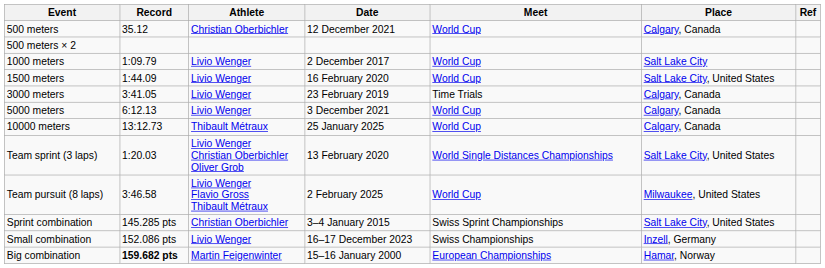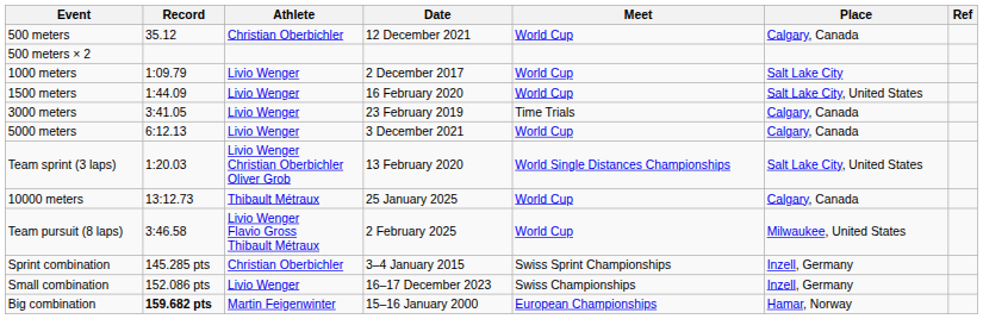 <table class="wikitable" style="font-size:95%; width: 95%;">
 <tr>
 <th>Event</th>
 <th>Record</th>
 <th>Athlete</th>
 <th>Date</th>
 <th>Meet</th>
 <th>Place</th>
 <th>Ref</th>
 </tr>
 <tr>
 <td>500 meters</td>
 <td>35.12</td>
 <td><a href='#'>Christian Oberbichler</a></td>
 <td>12 December 2021</td>
 <td><a href='#'>World Cup</a></td>
 <td><a href='#'>Calgary</a>, Canada</td>
 <td></td>
 </tr>
 <tr>
 <td>500 meters × 2</td>
 <td></td>
 <td></td>
 <td></td>
 <td></td>
 <td></td>
 <td></td>
 </tr>
 <tr>
 <td>1000 meters</td>
 <td>1:09.79</td>
 <td><a href='#'>Livio Wenger</a></td>
 <td>2 December 2017</td>
 <td><a href='#'>World Cup</a></td>
 <td><a href='#'>Salt Lake City</a></td>
 <td></td>
 </tr>
 <tr>
 <td>1500 meters</td>
 <td>1:44.09</td>
 <td><a href='#'>Livio Wenger</a></td>
 <td>16 February 2020</td>
 <td><a href='#'>World Cup</a></td>
 <td><a href='#'>Salt Lake City</a>, United States</td>
 <td></td>
 </tr>
 <tr>
 <td>3000 meters</td>
 <td>3:41.05</td>
 <td><a href='#'>Livio Wenger</a></td>
 <td>23 February 2019</td>
 <td>Time Trials</td>
 <td><a href='#'>Calgary</a>, Canada</td>
 <td></td>
 </tr>
 <tr>
 <td>5000 meters</td>
 <td>6:12.13</td>
 <td><a href='#'>Livio Wenger</a></td>
 <td>3 December 2021</td>
 <td><a href='#'>World Cup</a></td>
 <td><a href='#'>Calgary</a>, Canada</td>
 <td></td>
 </tr>
 <tr>
+<td>Team sprint (3 laps)</td>
+<td>1:20.03</td>
+<td><a href='#'>Livio Wenger</a><br><a href='#'>Christian Oberbichler</a><br><a href='#'>Oliver Grob</a></td>
+<td>13 February 2020</td>
+<td><a href='#'>World Single Distances Championships</a></td>
+<td><a href='#'>Salt Lake City</a>, United States</td>
+<td></td>
+</tr>
+<tr>
 <td>10000 meters</td>
 <td>13:12.73</td>
 <td><a href='#'>Thibault Métraux</a></td>
 <td>25 January 2025</td>
 <td><a href='#'>World Cup</a></td>
 <td><a href='#'>Calgary</a>, Canada</td>
-<td></td>
-</tr>
-<tr>
-<td>Team sprint (3 laps)</td>
-<td>1:20.03</td>
-<td><a href='#'>Livio Wenger</a><br><a href='#'>Christian Oberbichler</a><br><a href='#'>Oliver Grob</a></td>
-<td>13 February 2020</td>
-<td><a href='#'>World Single Distances Championships</a></td>
-<td><a href='#'>Salt Lake City</a>, United States</td>
 <td></td>
 </tr>
 <tr>
 <td>Team pursuit (8 laps)</td>
 <td>3:46.58</td>
 <td><a href='#'>Livio Wenger</a><br><a href='#'>Flavio Gross</a><br><a href='#'>Thibault Métraux</a></td>
 <td>2 February 2025</td>
 <td><a href='#'>World Cup</a></td>
 <td><a href='#'>Milwaukee</a>, United States</td>
 <td></td>
 </tr>
 <tr>
 <td>Sprint combination</td>
 <td>145.285 pts</td>
 <td><a href='#'>Christian Oberbichler</a></td>
 <td>3–4 January 2015</td>
 <td>Swiss Sprint Championships</td>
-<td><a href='#'>Salt Lake City</a>, United States</td>
+<td><a href='#'>Inzell</a>, Germany</td>
 <td></td>
 </tr>
 <tr>
 <td>Small combination</td>
 <td>152.086 pts</td>
 <td><a href='#'>Livio Wenger</a></td>
 <td>16–17 December 2023</td>
 <td>Swiss Championships</td>
 <td><a href='#'>Inzell</a>, Germany</td>
 <td></td>
 </tr>
 <tr>
 <td>Big combination</td>
 <td><strong>159.682 pts</strong></td>
 <td><a href='#'>Martin Feigenwinter</a></td>
 <td>15–16 January 2000</td>
 <td><a href='#'>European Championships</a></td>
 <td><a href='#'>Hamar</a>, Norway</td>
 <td></td>
 </tr>
 </table>
